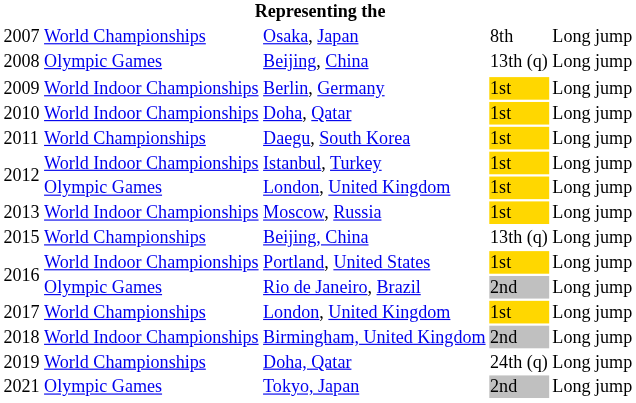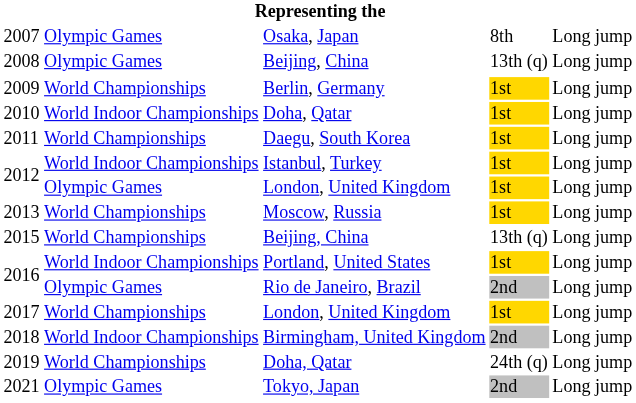 <table>
 <tr>
 <th colspan="7">Representing the </th>
 </tr>
 <tr>
 <td>2007</td>
-<td><a href='#'>World Championships</a></td>
+<td><a href='#'>Olympic Games</a></td>
 <td><a href='#'>Osaka</a>, <a href='#'>Japan</a></td>
 <td>8th</td>
 <td>Long jump</td>
 <td><a href='#'></a></td>
 </tr>
 <tr>
 <td>2008</td>
 <td><a href='#'>Olympic Games</a></td>
 <td><a href='#'>Beijing</a>, <a href='#'>China</a></td>
 <td>13th (q)</td>
 <td>Long jump</td>
 <td><a href='#'></a></td>
 </tr>
 <tr>
 </tr>
 <tr>
 <td>2009</td>
-<td><a href='#'>World Indoor Championships</a></td>
+<td><a href='#'>World Championships</a></td>
 <td><a href='#'>Berlin</a>, <a href='#'>Germany</a></td>
 <td bgcolor="gold">1st</td>
 <td>Long jump</td>
 <td><a href='#'></a></td>
 </tr>
 <tr>
 <td>2010</td>
 <td><a href='#'>World Indoor Championships</a></td>
 <td><a href='#'>Doha</a>, <a href='#'>Qatar</a></td>
 <td bgcolor="gold">1st</td>
 <td>Long jump</td>
 <td><a href='#'></a></td>
 </tr>
 <tr>
 <td>2011</td>
 <td><a href='#'>World Championships</a></td>
 <td><a href='#'>Daegu</a>, <a href='#'>South Korea</a></td>
 <td bgcolor="gold">1st</td>
 <td>Long jump</td>
 <td><a href='#'></a></td>
 </tr>
 <tr>
 <td rowspan=2>2012</td>
 <td><a href='#'>World Indoor Championships</a></td>
 <td><a href='#'>Istanbul</a>, <a href='#'>Turkey</a></td>
 <td bgcolor="gold">1st</td>
 <td>Long jump</td>
 <td><a href='#'></a></td>
 </tr>
 <tr>
 <td><a href='#'>Olympic Games</a></td>
 <td><a href='#'>London</a>, <a href='#'>United Kingdom</a></td>
 <td bgcolor="gold">1st</td>
 <td>Long jump</td>
 <td><a href='#'></a></td>
 </tr>
 <tr>
 <td>2013</td>
-<td><a href='#'>World Indoor Championships</a></td>
+<td><a href='#'>World Championships</a></td>
 <td><a href='#'>Moscow</a>, <a href='#'>Russia</a></td>
 <td bgcolor="gold">1st</td>
 <td>Long jump</td>
 <td><a href='#'></a></td>
 </tr>
 <tr>
 <td>2015</td>
 <td><a href='#'>World Championships</a></td>
 <td><a href='#'>Beijing, China</a></td>
 <td>13th (q)</td>
 <td>Long jump</td>
 <td><a href='#'></a></td>
 </tr>
 <tr>
 <td rowspan=2>2016</td>
 <td><a href='#'>World Indoor Championships</a></td>
 <td><a href='#'>Portland</a>, <a href='#'>United States</a></td>
 <td bgcolor="gold">1st</td>
 <td>Long jump</td>
 <td><a href='#'></a></td>
 </tr>
 <tr>
 <td><a href='#'>Olympic Games</a></td>
 <td><a href='#'>Rio de Janeiro</a>, <a href='#'>Brazil</a></td>
 <td bgcolor="silver">2nd</td>
 <td>Long jump</td>
 <td><a href='#'></a></td>
 </tr>
 <tr>
 <td>2017</td>
 <td><a href='#'>World Championships</a></td>
 <td><a href='#'>London</a>, <a href='#'>United Kingdom</a></td>
 <td bgcolor="gold">1st</td>
 <td>Long jump</td>
 <td><a href='#'></a></td>
 </tr>
 <tr>
 <td>2018</td>
 <td><a href='#'>World Indoor Championships</a></td>
 <td><a href='#'>Birmingham, United Kingdom</a></td>
 <td bgcolor="silver">2nd</td>
 <td>Long jump</td>
 <td><a href='#'></a></td>
 </tr>
 <tr>
 <td>2019</td>
 <td><a href='#'>World Championships</a></td>
 <td><a href='#'>Doha, Qatar</a></td>
 <td>24th (q)</td>
 <td>Long jump</td>
 <td><a href='#'></a></td>
 </tr>
 <tr>
 <td>2021</td>
 <td><a href='#'>Olympic Games</a></td>
 <td><a href='#'>Tokyo, Japan</a></td>
 <td bgcolor="silver">2nd</td>
 <td>Long jump</td>
 <td><a href='#'></a></td>
 </tr>
 </table>
